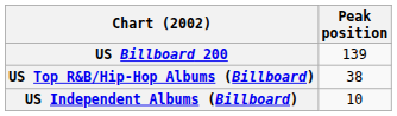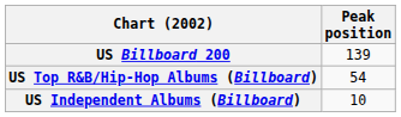 <table class="wikitable sortable plainrowheaders" style="text-align:center">
 <tr>
 <th scope="col">Chart (2002)</th>
 <th scope="col">Peak<br>position</th>
 </tr>
 <tr>
 <th scope="row">US <a href='#'><em>Billboard</em> 200</a></th>
 <td>139</td>
 </tr>
 <tr>
 <th scope="row">US <a href='#'>Top R&B/Hip-Hop Albums</a> (<em><a href='#'>Billboard</a></em>)</th>
-<td>38</td>
+<td>54</td>
 </tr>
 <tr>
 <th scope="row">US <a href='#'>Independent Albums</a> (<em><a href='#'>Billboard</a></em>)</th>
 <td>10</td>
 </tr>
 </table>
